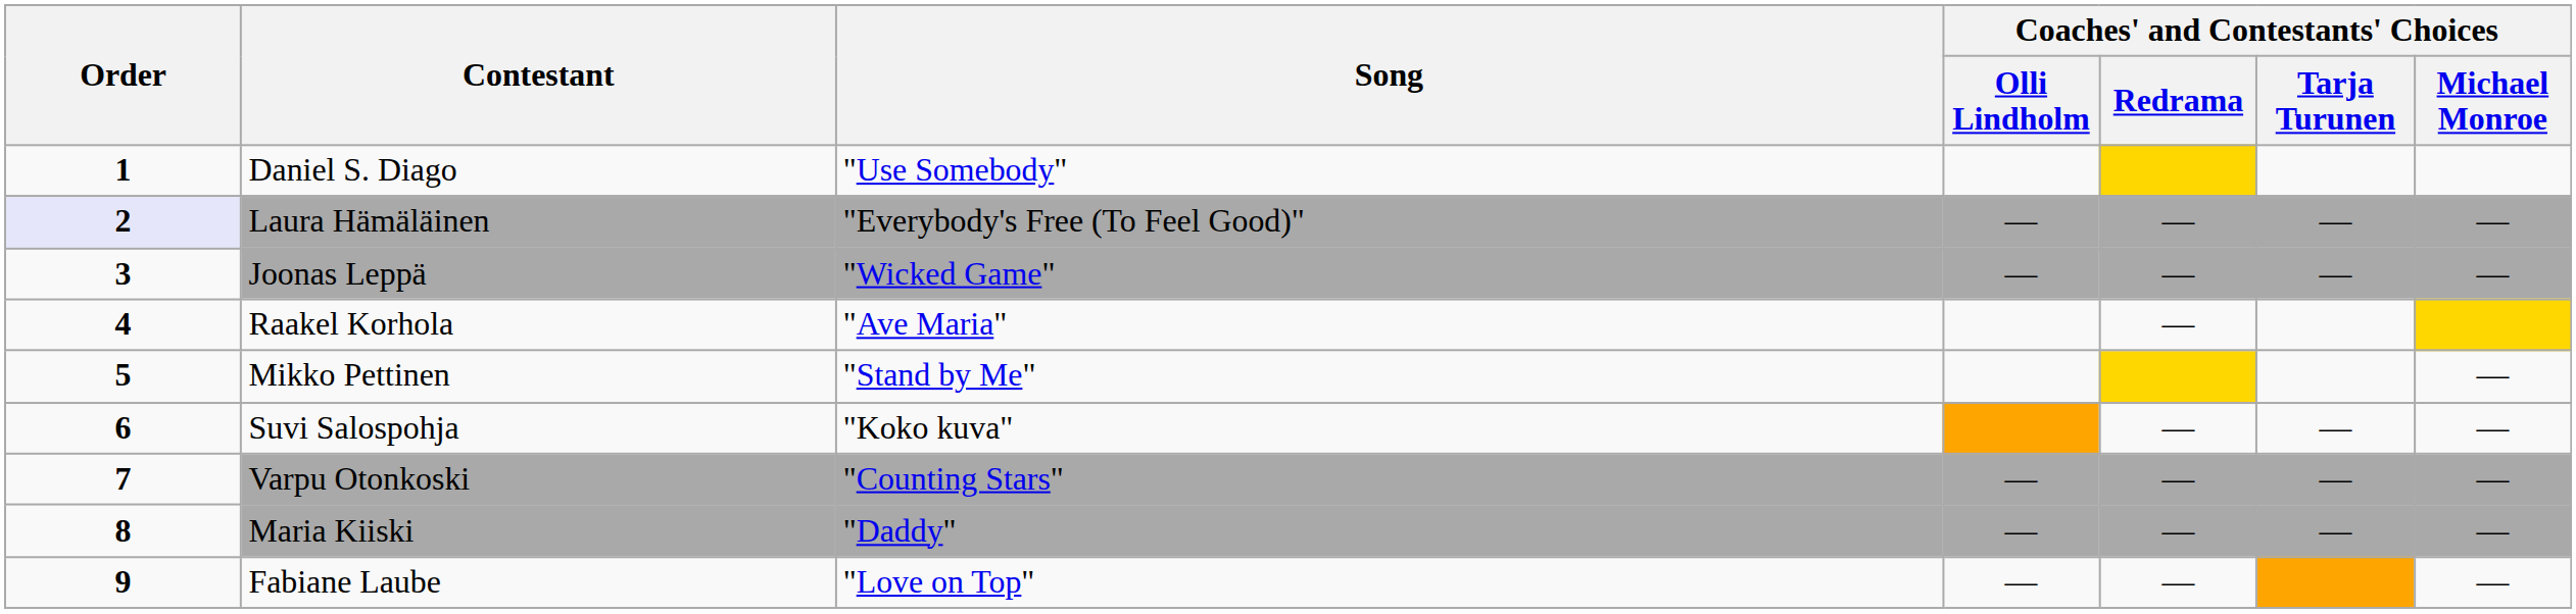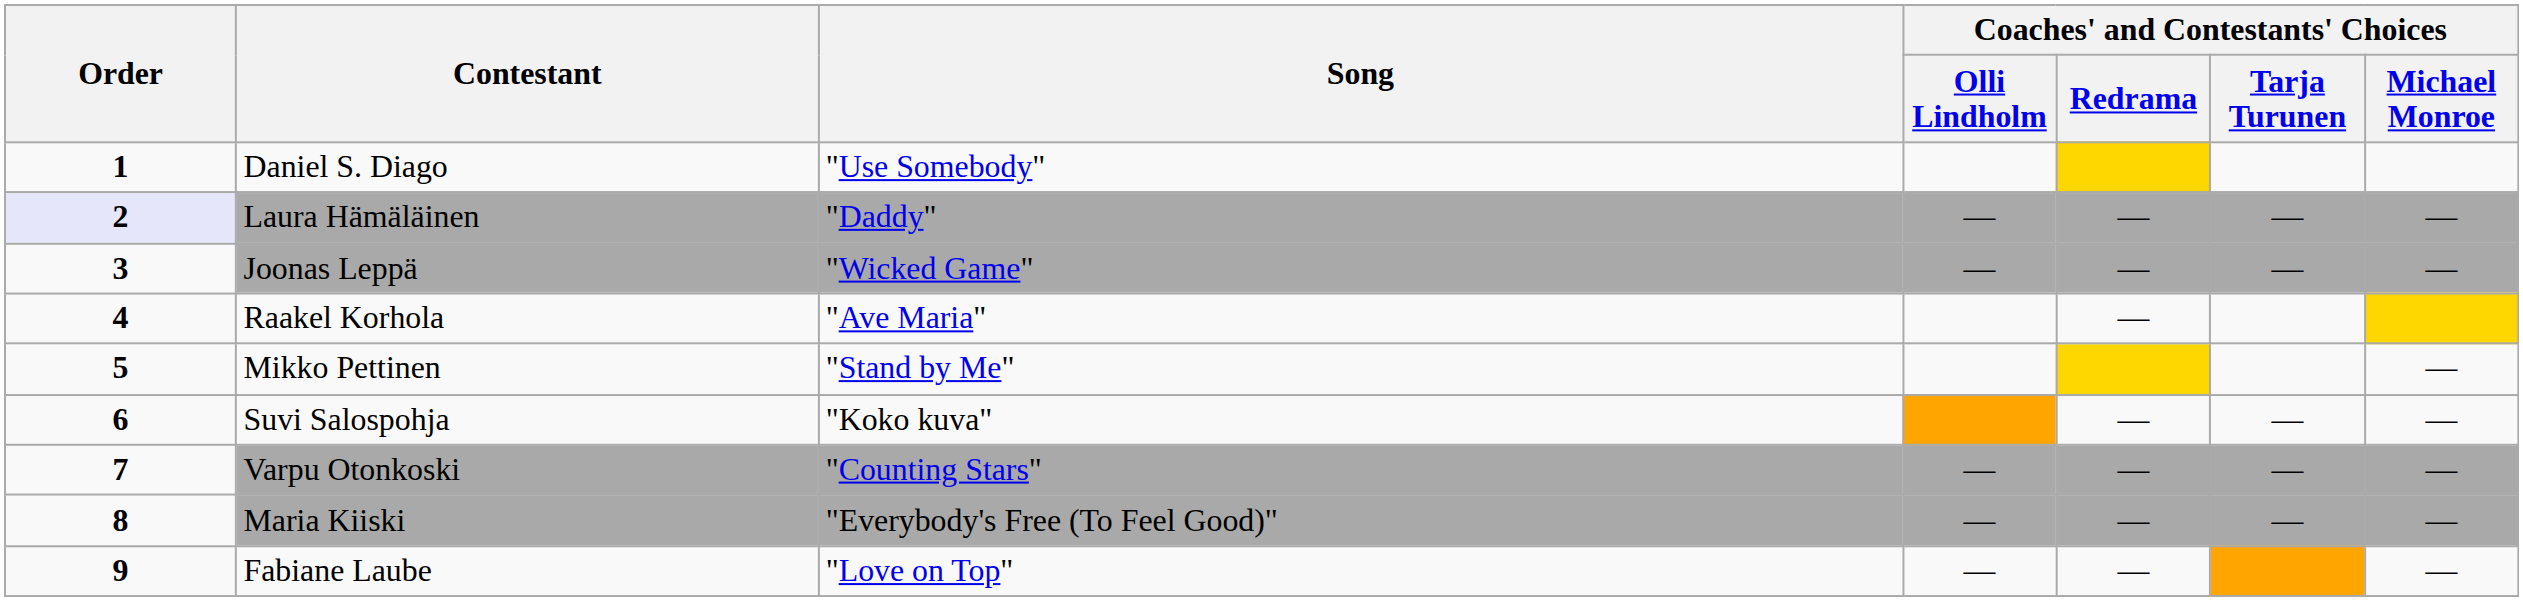 <table class="wikitable" style="width:100%;">
 <tr>
 <th rowspan=2>Order</th>
 <th rowspan=2>Contestant</th>
 <th rowspan=2>Song</th>
 <th colspan=4>Coaches' and Contestants' Choices</th>
 </tr>
 <tr>
 <th width="70"><a href='#'>Olli Lindholm</a></th>
 <th width="70"><a href='#'>Redrama</a></th>
 <th width="70"><a href='#'>Tarja Turunen</a></th>
 <th width="70"><a href='#'>Michael Monroe</a></th>
 </tr>
 <tr>
 <td align="center"><strong>1</strong></td>
 <td>Daniel S. Diago</td>
 <td>"<a href='#'>Use Somebody</a>"</td>
 <td style=";text-align:center;"></td>
 <td style="background:gold;text-align:center;"></td>
 <td style=";text-align:center;"></td>
 <td style=";text-align:center;"></td>
 </tr>
 <tr>
 <td align="center" style="background: lavender;"><strong>2</strong></td>
 <td style="background:darkgrey;text-align:left;">Laura Hämäläinen</td>
-<td style="background:darkgrey;text-align:left;">"Everybody's Free (To Feel Good)"</td>
+<td style="background:darkgrey;text-align:left;">"<a href='#'>Daddy</a>"</td>
 <td style="background:darkgrey;text-align:center;">—</td>
 <td style="background:darkgrey;text-align:center;">—</td>
 <td style="background:darkgrey;text-align:center;">—</td>
 <td style="background:darkgrey;text-align:center;">—</td>
 </tr>
 <tr>
 <td align="center"><strong>3</strong></td>
 <td style="background:darkgrey;text-align:left;">Joonas Leppä</td>
 <td style="background:darkgrey;text-align:left;">"<a href='#'>Wicked Game</a>"</td>
 <td style="background:darkgrey;text-align:center;">—</td>
 <td style="background:darkgrey;text-align:center;">—</td>
 <td style="background:darkgrey;text-align:center;">—</td>
 <td style="background:darkgrey;text-align:center;">—</td>
 </tr>
 <tr>
 <td align="center"><strong>4</strong></td>
 <td>Raakel Korhola</td>
 <td>"<a href='#'>Ave Maria</a>"</td>
 <td style=";text-align:center;"></td>
 <td align="center">—</td>
 <td style=";text-align:center;"></td>
 <td style="background:gold;text-align:center;"></td>
 </tr>
 <tr>
 <td align="center"><strong>5</strong></td>
 <td>Mikko Pettinen</td>
 <td>"<a href='#'>Stand by Me</a>"</td>
 <td style=";text-align:center;"></td>
 <td style="background:gold;text-align:center;"></td>
 <td style=";text-align:center;"></td>
 <td align="center">—</td>
 </tr>
 <tr>
 <td align="center"><strong>6</strong></td>
 <td>Suvi Salospohja</td>
 <td>"Koko kuva"</td>
 <td style="background:orange;text-align:center;"></td>
 <td align="center">—</td>
 <td align="center">—</td>
 <td align="center">—</td>
 </tr>
 <tr>
 <td align="center"><strong>7</strong></td>
 <td style="background:darkgrey;text-align:left;">Varpu Otonkoski</td>
 <td style="background:darkgrey;text-align:left;">"<a href='#'>Counting Stars</a>"</td>
 <td style="background:darkgrey;text-align:center;">—</td>
 <td style="background:darkgrey;text-align:center;">—</td>
 <td style="background:darkgrey;text-align:center;">—</td>
 <td style="background:darkgrey;text-align:center;">—</td>
 </tr>
 <tr>
 <td align="center"><strong>8</strong></td>
 <td style="background:darkgrey;text-align:left;">Maria Kiiski</td>
-<td style="background:darkgrey;text-align:left;">"<a href='#'>Daddy</a>"</td>
+<td style="background:darkgrey;text-align:left;">"Everybody's Free (To Feel Good)"</td>
 <td style="background:darkgrey;text-align:center;">—</td>
 <td style="background:darkgrey;text-align:center;">—</td>
 <td style="background:darkgrey;text-align:center;">—</td>
 <td style="background:darkgrey;text-align:center;">—</td>
 </tr>
 <tr>
 <td align="center"><strong>9</strong></td>
 <td>Fabiane Laube</td>
 <td>"<a href='#'>Love on Top</a>"</td>
 <td align="center">—</td>
 <td align="center">—</td>
 <td style="background:orange;text-align:center;"></td>
 <td align="center">—</td>
 </tr>
 </table>
